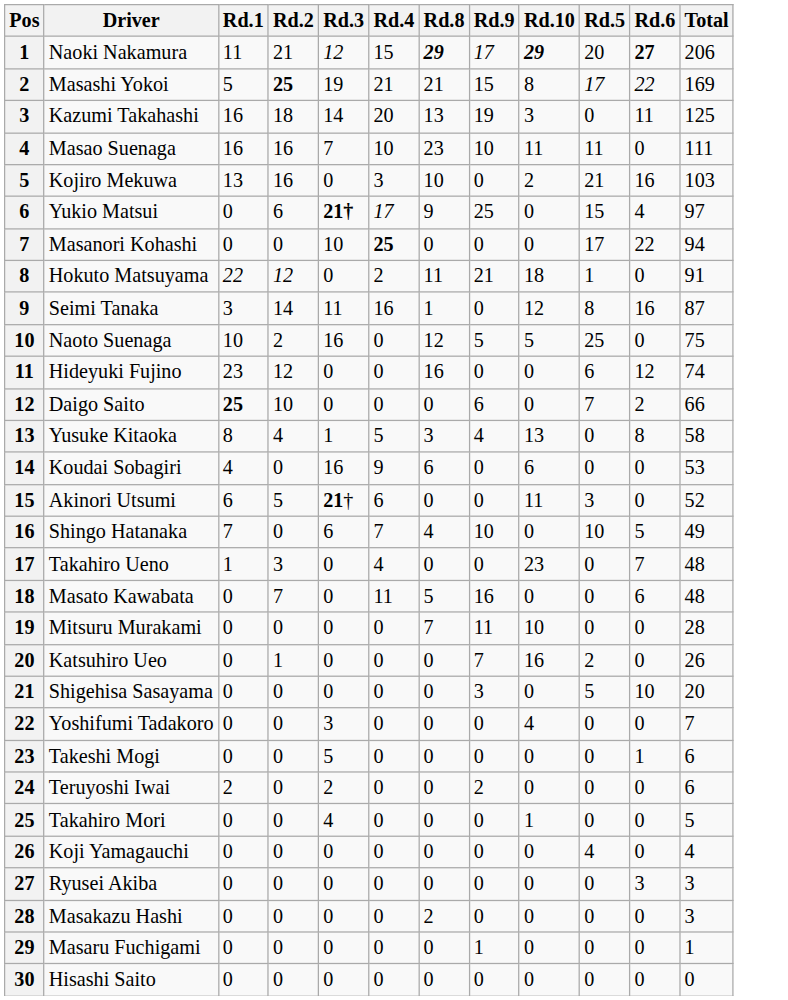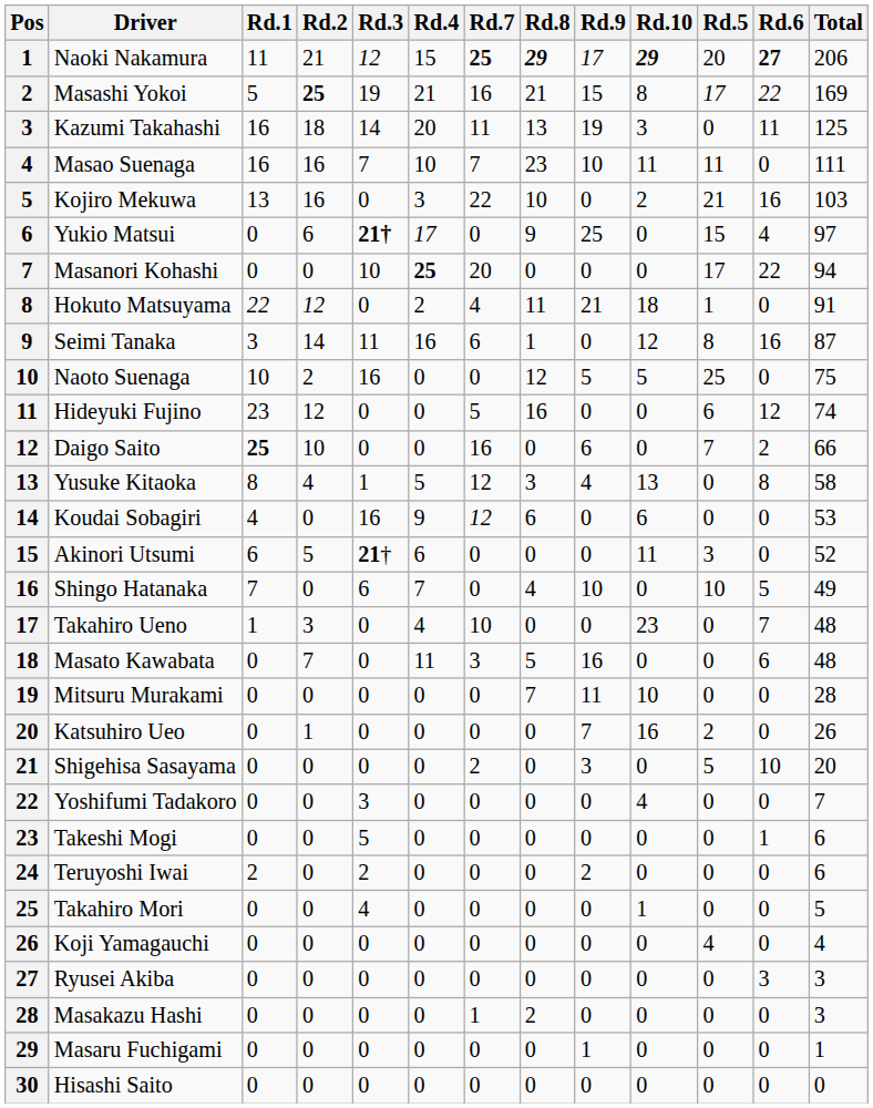 <table class="wikitable">
 <tr>
 <th>Pos</th>
 <th>Driver</th>
 <th>Rd.1</th>
 <th>Rd.2</th>
 <th>Rd.3</th>
 <th>Rd.4</th>
+<th>Rd.7</th>
 <th>Rd.8</th>
 <th>Rd.9</th>
 <th>Rd.10</th>
 <th>Rd.5</th>
 <th>Rd.6</th>
 <th>Total</th>
 </tr>
 <tr>
 <th>1</th>
 <td>Naoki  Nakamura</td>
 <td>11</td>
 <td>21</td>
 <td><em>12</em></td>
 <td>15</td>
+<td><strong>25</strong></td>
 <td><strong><em>29</em></strong></td>
 <td><em>17</em></td>
 <td><strong><em>29</em></strong></td>
 <td>20</td>
 <td><strong>27</strong></td>
 <td>206</td>
 </tr>
 <tr>
 <th>2</th>
 <td>Masashi  Yokoi</td>
 <td>5</td>
 <td><strong>25</strong></td>
 <td>19</td>
 <td>21</td>
+<td>16</td>
 <td>21</td>
 <td>15</td>
 <td>8</td>
 <td><em>17</em></td>
 <td><em>22</em></td>
 <td>169</td>
 </tr>
 <tr>
 <th>3</th>
 <td>Kazumi  Takahashi</td>
 <td>16</td>
 <td>18</td>
 <td>14</td>
 <td>20</td>
+<td>11</td>
 <td>13</td>
 <td>19</td>
 <td>3</td>
 <td>0</td>
 <td>11</td>
 <td>125</td>
 </tr>
 <tr>
 <th>4</th>
 <td>Masao  Suenaga</td>
 <td>16</td>
 <td>16</td>
 <td>7</td>
 <td>10</td>
+<td>7</td>
 <td>23</td>
 <td>10</td>
 <td>11</td>
 <td>11</td>
 <td>0</td>
 <td>111</td>
 </tr>
 <tr>
 <th>5</th>
 <td>Kojiro  Mekuwa</td>
 <td>13</td>
 <td>16</td>
 <td>0</td>
 <td>3</td>
+<td>22</td>
 <td>10</td>
 <td>0</td>
 <td>2</td>
 <td>21</td>
 <td>16</td>
 <td>103</td>
 </tr>
 <tr>
 <th>6</th>
 <td>Yukio  Matsui</td>
 <td>0</td>
 <td>6</td>
 <td><strong>21†</strong></td>
 <td><em>17</em></td>
+<td>0</td>
 <td>9</td>
 <td>25</td>
 <td>0</td>
 <td>15</td>
 <td>4</td>
 <td>97</td>
 </tr>
 <tr>
 <th>7</th>
 <td>Masanori  Kohashi</td>
 <td>0</td>
 <td>0</td>
 <td>10</td>
 <td><strong>25</strong></td>
+<td>20</td>
 <td>0</td>
 <td>0</td>
 <td>0</td>
 <td>17</td>
 <td>22</td>
 <td>94</td>
 </tr>
 <tr>
 <th>8</th>
 <td>Hokuto  Matsuyama</td>
 <td><em>22</em></td>
 <td><em>12</em></td>
 <td>0</td>
 <td>2</td>
+<td>4</td>
 <td>11</td>
 <td>21</td>
 <td>18</td>
 <td>1</td>
 <td>0</td>
 <td>91</td>
 </tr>
 <tr>
 <th>9</th>
 <td>Seimi  Tanaka</td>
 <td>3</td>
 <td>14</td>
 <td>11</td>
 <td>16</td>
+<td>6</td>
 <td>1</td>
 <td>0</td>
 <td>12</td>
 <td>8</td>
 <td>16</td>
 <td>87</td>
 </tr>
 <tr>
 <th>10</th>
 <td>Naoto  Suenaga</td>
 <td>10</td>
 <td>2</td>
 <td>16</td>
+<td>0</td>
 <td>0</td>
 <td>12</td>
 <td>5</td>
 <td>5</td>
 <td>25</td>
 <td>0</td>
 <td>75</td>
 </tr>
 <tr>
 <th>11</th>
 <td>Hideyuki Fujino</td>
 <td>23</td>
 <td>12</td>
 <td>0</td>
 <td>0</td>
+<td>5</td>
 <td>16</td>
 <td>0</td>
 <td>0</td>
 <td>6</td>
 <td>12</td>
 <td>74</td>
 </tr>
 <tr>
 <th>12</th>
 <td>Daigo  Saito</td>
 <td><strong>25</strong></td>
 <td>10</td>
 <td>0</td>
 <td>0</td>
+<td>16</td>
 <td>0</td>
 <td>6</td>
 <td>0</td>
 <td>7</td>
 <td>2</td>
 <td>66</td>
 </tr>
 <tr>
 <th>13</th>
 <td>Yusuke  Kitaoka</td>
 <td>8</td>
 <td>4</td>
 <td>1</td>
 <td>5</td>
+<td>12</td>
 <td>3</td>
 <td>4</td>
 <td>13</td>
 <td>0</td>
 <td>8</td>
 <td>58</td>
 </tr>
 <tr>
 <th>14</th>
 <td>Koudai  Sobagiri</td>
 <td>4</td>
 <td>0</td>
 <td>16</td>
 <td>9</td>
+<td><em>12</em></td>
 <td>6</td>
 <td>0</td>
 <td>6</td>
 <td>0</td>
 <td>0</td>
 <td>53</td>
 </tr>
 <tr>
 <th>15</th>
 <td>Akinori  Utsumi</td>
 <td>6</td>
 <td>5</td>
 <td><strong>21</strong>†</td>
 <td>6</td>
 <td>0</td>
 <td>0</td>
+<td>0</td>
 <td>11</td>
 <td>3</td>
 <td>0</td>
 <td>52</td>
 </tr>
 <tr>
 <th>16</th>
 <td>Shingo  Hatanaka</td>
 <td>7</td>
 <td>0</td>
 <td>6</td>
 <td>7</td>
+<td>0</td>
 <td>4</td>
 <td>10</td>
 <td>0</td>
 <td>10</td>
 <td>5</td>
 <td>49</td>
 </tr>
 <tr>
 <th>17</th>
 <td>Takahiro  Ueno</td>
 <td>1</td>
 <td>3</td>
 <td>0</td>
 <td>4</td>
+<td>10</td>
 <td>0</td>
 <td>0</td>
 <td>23</td>
 <td>0</td>
 <td>7</td>
 <td>48</td>
 </tr>
 <tr>
 <th>18</th>
 <td>Masato  Kawabata</td>
 <td>0</td>
 <td>7</td>
 <td>0</td>
 <td>11</td>
+<td>3</td>
 <td>5</td>
 <td>16</td>
 <td>0</td>
 <td>0</td>
 <td>6</td>
 <td>48</td>
 </tr>
 <tr>
 <th>19</th>
 <td>Mitsuru  Murakami</td>
+<td>0</td>
 <td>0</td>
 <td>0</td>
 <td>0</td>
 <td>0</td>
 <td>7</td>
 <td>11</td>
 <td>10</td>
 <td>0</td>
 <td>0</td>
 <td>28</td>
 </tr>
 <tr>
 <th>20</th>
 <td>Katsuhiro  Ueo</td>
 <td>0</td>
 <td>1</td>
 <td>0</td>
 <td>0</td>
 <td>0</td>
+<td>0</td>
 <td>7</td>
 <td>16</td>
 <td>2</td>
 <td>0</td>
 <td>26</td>
 </tr>
 <tr>
 <th>21</th>
 <td>Shigehisa  Sasayama</td>
 <td>0</td>
 <td>0</td>
 <td>0</td>
 <td>0</td>
+<td>2</td>
 <td>0</td>
 <td>3</td>
 <td>0</td>
 <td>5</td>
 <td>10</td>
 <td>20</td>
 </tr>
 <tr>
 <th>22</th>
 <td>Yoshifumi  Tadakoro</td>
 <td>0</td>
 <td>0</td>
 <td>3</td>
+<td>0</td>
 <td>0</td>
 <td>0</td>
 <td>0</td>
 <td>4</td>
 <td>0</td>
 <td>0</td>
 <td>7</td>
 </tr>
 <tr>
 <th>23</th>
 <td>Takeshi  Mogi</td>
 <td>0</td>
 <td>0</td>
 <td>5</td>
 <td>0</td>
 <td>0</td>
 <td>0</td>
 <td>0</td>
 <td>0</td>
+<td>0</td>
 <td>1</td>
 <td>6</td>
 </tr>
 <tr>
 <th>24</th>
 <td>Teruyoshi  Iwai</td>
 <td>2</td>
 <td>0</td>
 <td>2</td>
+<td>0</td>
 <td>0</td>
 <td>0</td>
 <td>2</td>
 <td>0</td>
 <td>0</td>
 <td>0</td>
 <td>6</td>
 </tr>
 <tr>
 <th>25</th>
 <td>Takahiro  Mori</td>
 <td>0</td>
 <td>0</td>
 <td>4</td>
 <td>0</td>
 <td>0</td>
 <td>0</td>
+<td>0</td>
 <td>1</td>
 <td>0</td>
 <td>0</td>
 <td>5</td>
 </tr>
 <tr>
 <th>26</th>
 <td>Koji  Yamagauchi</td>
+<td>0</td>
 <td>0</td>
 <td>0</td>
 <td>0</td>
 <td>0</td>
 <td>0</td>
 <td>0</td>
 <td>0</td>
 <td>4</td>
 <td>0</td>
 <td>4</td>
 </tr>
 <tr>
 <th>27</th>
 <td>Ryusei  Akiba</td>
 <td>0</td>
 <td>0</td>
 <td>0</td>
 <td>0</td>
 <td>0</td>
 <td>0</td>
 <td>0</td>
 <td>0</td>
+<td>0</td>
 <td>3</td>
 <td>3</td>
 </tr>
 <tr>
 <th>28</th>
 <td>Masakazu  Hashi</td>
 <td>0</td>
 <td>0</td>
 <td>0</td>
 <td>0</td>
+<td>1</td>
 <td>2</td>
 <td>0</td>
 <td>0</td>
 <td>0</td>
 <td>0</td>
 <td>3</td>
 </tr>
 <tr>
 <th>29</th>
 <td>Masaru  Fuchigami</td>
+<td>0</td>
 <td>0</td>
 <td>0</td>
 <td>0</td>
 <td>0</td>
 <td>0</td>
 <td>1</td>
 <td>0</td>
 <td>0</td>
 <td>0</td>
 <td>1</td>
 </tr>
 <tr>
 <th>30</th>
 <td>Hisashi  Saito</td>
 <td>0</td>
 <td>0</td>
 <td>0</td>
 <td>0</td>
 <td>0</td>
 <td>0</td>
 <td>0</td>
 <td>0</td>
 <td>0</td>
 <td>0</td>
+<td>0</td>
 </tr>
 </table>
